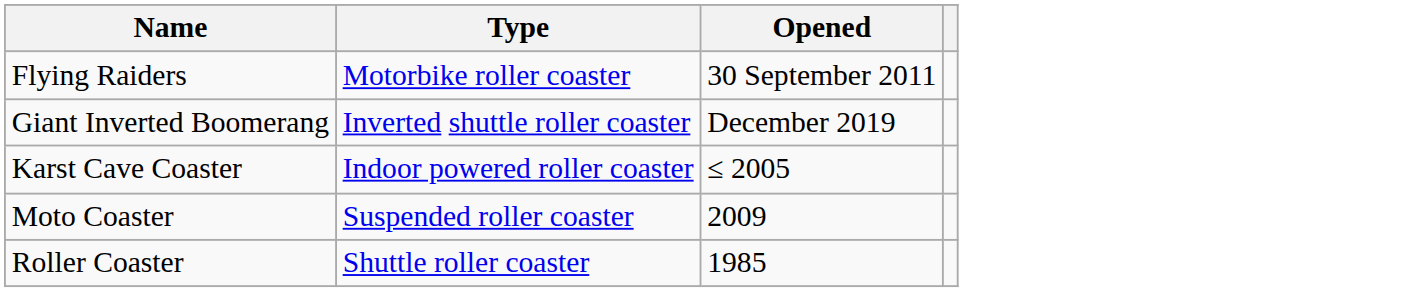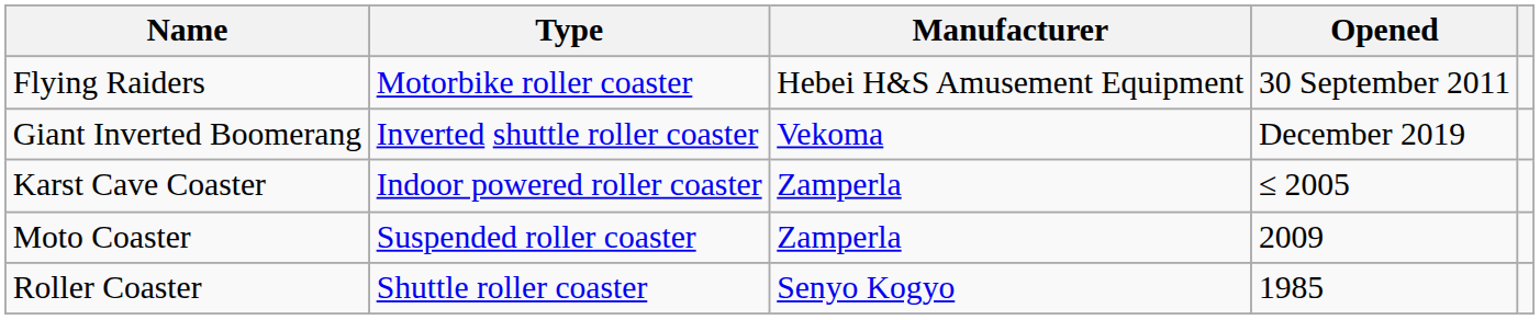 <table class="wikitable">
 <tr>
 <th>Name</th>
 <th>Type</th>
+<th>Manufacturer</th>
 <th>Opened</th>
 <th class="unsortable"></th>
 </tr>
 <tr>
 <td>Flying Raiders</td>
 <td><a href='#'>Motorbike roller coaster</a></td>
+<td>Hebei H&S Amusement Equipment</td>
 <td>30 September 2011</td>
 <td></td>
 </tr>
 <tr>
 <td>Giant Inverted Boomerang</td>
 <td><a href='#'>Inverted</a> <a href='#'>shuttle roller coaster</a></td>
+<td><a href='#'>Vekoma</a></td>
 <td>December 2019</td>
 <td></td>
 </tr>
 <tr>
 <td>Karst Cave Coaster</td>
 <td><a href='#'>Indoor powered roller coaster</a></td>
+<td><a href='#'>Zamperla</a></td>
 <td>≤ 2005</td>
 <td></td>
 </tr>
 <tr>
 <td>Moto Coaster</td>
 <td><a href='#'>Suspended roller coaster</a></td>
+<td><a href='#'>Zamperla</a></td>
 <td>2009</td>
 <td></td>
 </tr>
 <tr>
 <td>Roller Coaster</td>
 <td><a href='#'>Shuttle roller coaster</a></td>
+<td><a href='#'>Senyo Kogyo</a></td>
 <td>1985</td>
 <td></td>
 </tr>
 </table>
